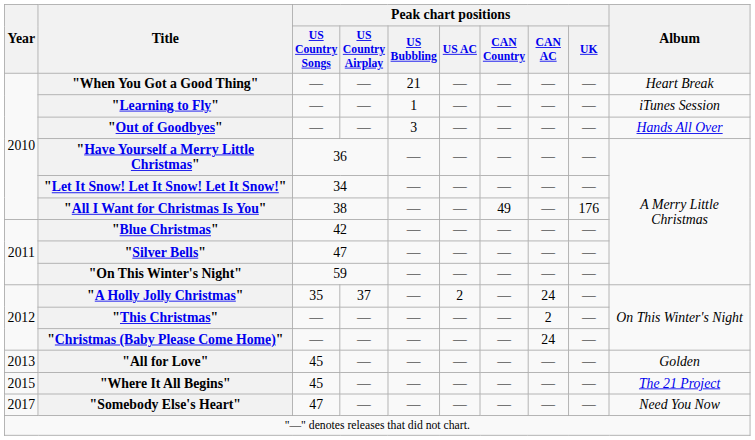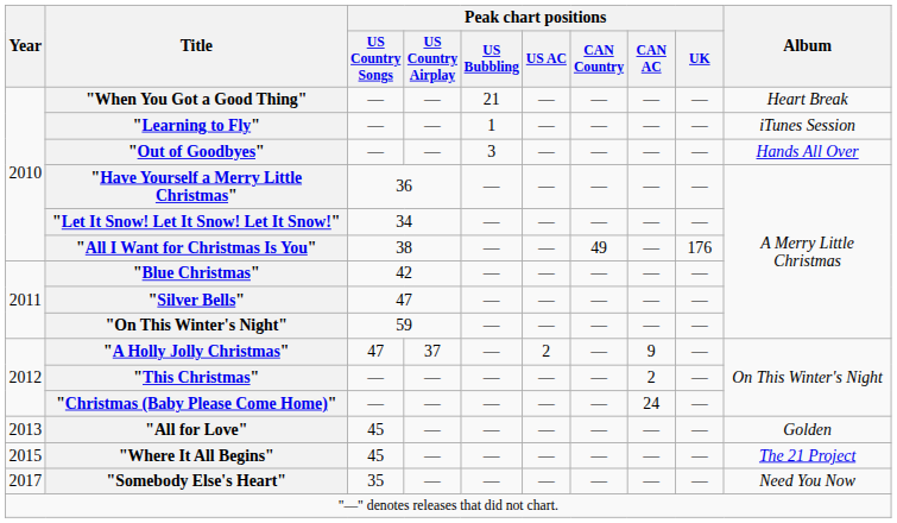 <table class="wikitable plainrowheaders" style="text-align:center;">
 <tr>
 <th scope="col" rowspan="2" style="width:1em;">Year</th>
 <th scope="col" rowspan="2" style="width:18em;">Title</th>
 <th scope="col" colspan="7">Peak chart positions</th>
 <th scope="col" rowspan="2">Album</th>
 </tr>
 <tr>
 <th scope="col" style="width:3em;font-size:85%;"><a href='#'>US Country Songs</a><br></th>
 <th scope="col" style="width:3em;font-size:85%;"><a href='#'>US Country Airplay</a><br></th>
 <th scope="col" style="width:3em;font-size:85%;"><a href='#'>US Bubbling</a><br></th>
 <th scope="col" style="width:3em;font-size:85%;"><a href='#'>US AC</a><br></th>
 <th scope="col" style="width:3em;font-size:85%;"><a href='#'>CAN Country</a><br></th>
 <th scope="col" style="width:3em;font-size:85%;"><a href='#'>CAN AC</a><br></th>
 <th scope="col" style="width:3em;font-size:85%;"><a href='#'>UK</a><br></th>
 </tr>
 <tr>
 <td rowspan="6">2010</td>
 <th scope="row">"When You Got a Good Thing"</th>
 <td>—</td>
 <td>—</td>
 <td>21</td>
 <td>—</td>
 <td>—</td>
 <td>—</td>
 <td>—</td>
 <td><em>Heart Break</em></td>
 </tr>
 <tr>
 <th scope="row">"<a href='#'>Learning to Fly</a>"</th>
 <td>—</td>
 <td>—</td>
 <td>1</td>
 <td>—</td>
 <td>—</td>
 <td>—</td>
 <td>—</td>
 <td><em>iTunes Session</em></td>
 </tr>
 <tr>
 <th scope="row">"<a href='#'>Out of Goodbyes</a>" </th>
 <td>—</td>
 <td>—</td>
 <td>3</td>
 <td>—</td>
 <td>—</td>
 <td>—</td>
 <td>—</td>
 <td><em><a href='#'>Hands All Over</a></em></td>
 </tr>
 <tr>
 <th scope="row">"<a href='#'>Have Yourself a Merry Little Christmas</a>"</th>
 <td colspan="2">36</td>
 <td>—</td>
 <td>—</td>
 <td>—</td>
 <td>—</td>
 <td>—</td>
 <td rowspan="6"><em>A Merry Little Christmas</em></td>
 </tr>
 <tr>
 <th scope="row">"<a href='#'>Let It Snow! Let It Snow! Let It Snow!</a>"</th>
 <td colspan="2">34</td>
 <td>—</td>
 <td>—</td>
 <td>—</td>
 <td>—</td>
 <td>—</td>
 </tr>
 <tr>
 <th scope="row">"<a href='#'>All I Want for Christmas Is You</a>"</th>
 <td colspan="2">38</td>
 <td>—</td>
 <td>—</td>
 <td>49</td>
 <td>—</td>
 <td>176</td>
 </tr>
 <tr>
 <td rowspan="3">2011</td>
 <th scope="row">"<a href='#'>Blue Christmas</a>"</th>
 <td colspan="2">42</td>
 <td>—</td>
 <td>—</td>
 <td>—</td>
 <td>—</td>
 <td>—</td>
 </tr>
 <tr>
 <th scope="row">"<a href='#'>Silver Bells</a>"</th>
 <td colspan="2">47</td>
 <td>—</td>
 <td>—</td>
 <td>—</td>
 <td>—</td>
 <td>—</td>
 </tr>
 <tr>
 <th scope="row">"On This Winter's Night"</th>
 <td colspan="2">59</td>
 <td>—</td>
 <td>—</td>
 <td>—</td>
 <td>—</td>
 <td>—</td>
 </tr>
 <tr>
 <td rowspan="3">2012</td>
 <th scope="row">"<a href='#'>A Holly Jolly Christmas</a>"</th>
-<td>35</td>
+<td>47</td>
 <td>37</td>
 <td>—</td>
 <td>2</td>
 <td>—</td>
-<td>24</td>
+<td>9</td>
 <td>—</td>
 <td rowspan="3"><em>On This Winter's Night</em></td>
 </tr>
 <tr>
 <th scope="row">"<a href='#'>This Christmas</a>"</th>
 <td>—</td>
 <td>—</td>
 <td>—</td>
 <td>—</td>
 <td>—</td>
 <td>2</td>
 <td>—</td>
 </tr>
 <tr>
 <th scope="row">"<a href='#'>Christmas (Baby Please Come Home)</a>"</th>
 <td>—</td>
 <td>—</td>
 <td>—</td>
 <td>—</td>
 <td>—</td>
 <td>24</td>
 <td>—</td>
 </tr>
 <tr>
 <td>2013</td>
 <th scope="row">"All for Love"</th>
 <td>45</td>
 <td>—</td>
 <td>—</td>
 <td>—</td>
 <td>—</td>
 <td>—</td>
 <td>—</td>
 <td><em>Golden</em></td>
 </tr>
 <tr>
 <td>2015</td>
 <th scope="row">"Where It All Begins" </th>
 <td>45</td>
 <td>—</td>
 <td>—</td>
 <td>—</td>
 <td>—</td>
 <td>—</td>
 <td>—</td>
 <td><em><a href='#'>The 21 Project</a></em></td>
 </tr>
 <tr>
 <td>2017</td>
 <th scope="row">"Somebody Else's Heart"</th>
-<td>47</td>
+<td>35</td>
 <td>—</td>
 <td>—</td>
 <td>—</td>
 <td>—</td>
 <td>—</td>
 <td>—</td>
 <td><em>Need You Now</em></td>
 </tr>
 <tr>
 <td colspan="10" style="font-size:85%">"—" denotes releases that did not chart.</td>
 </tr>
 </table>
